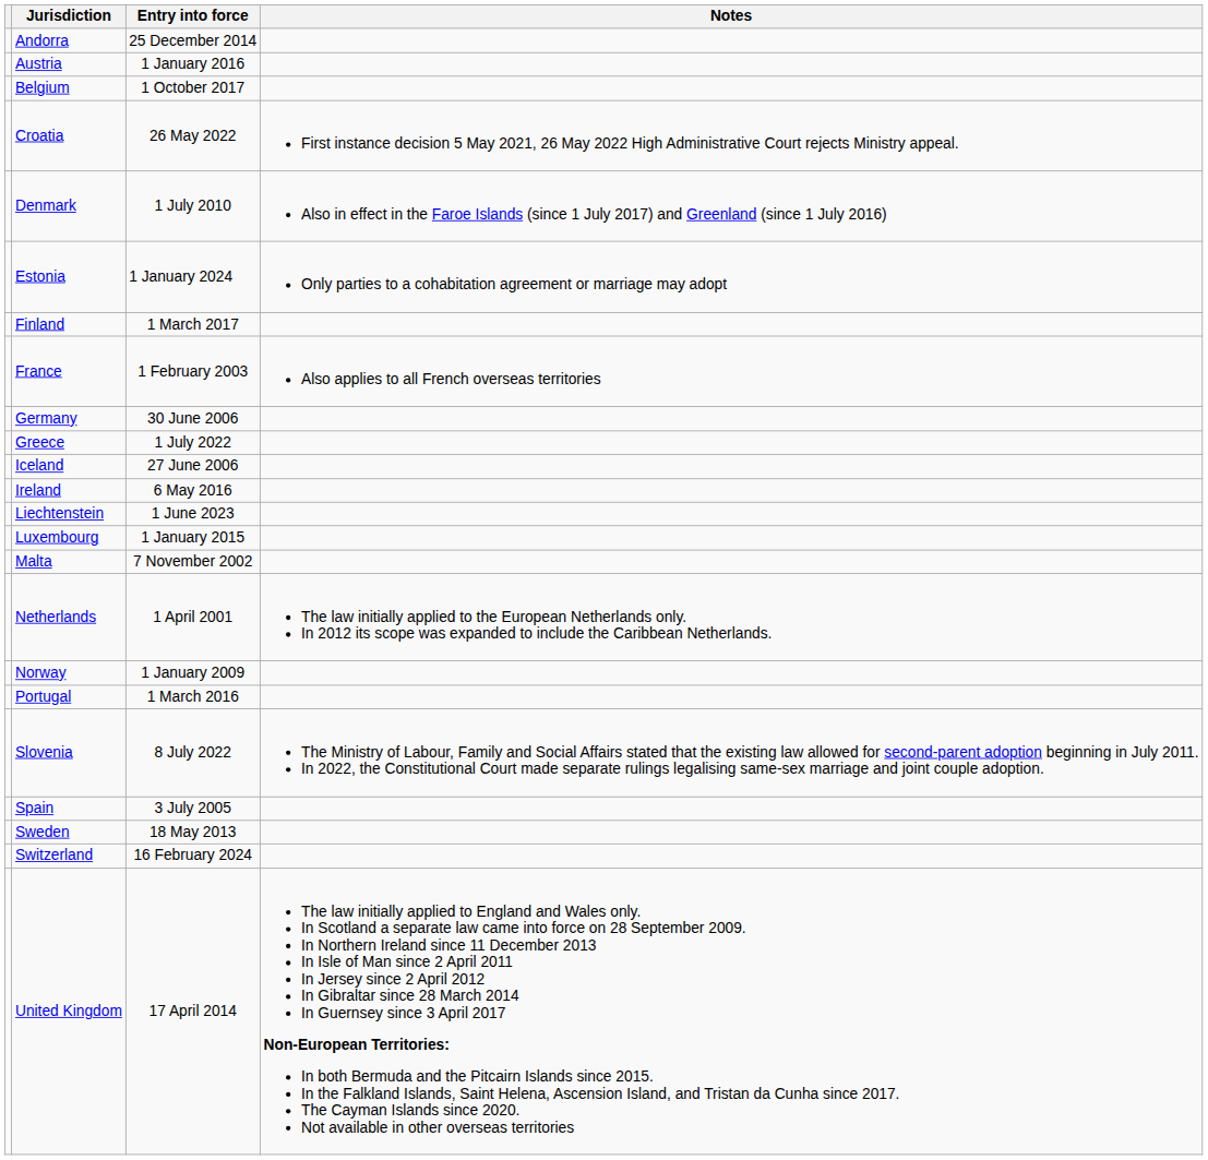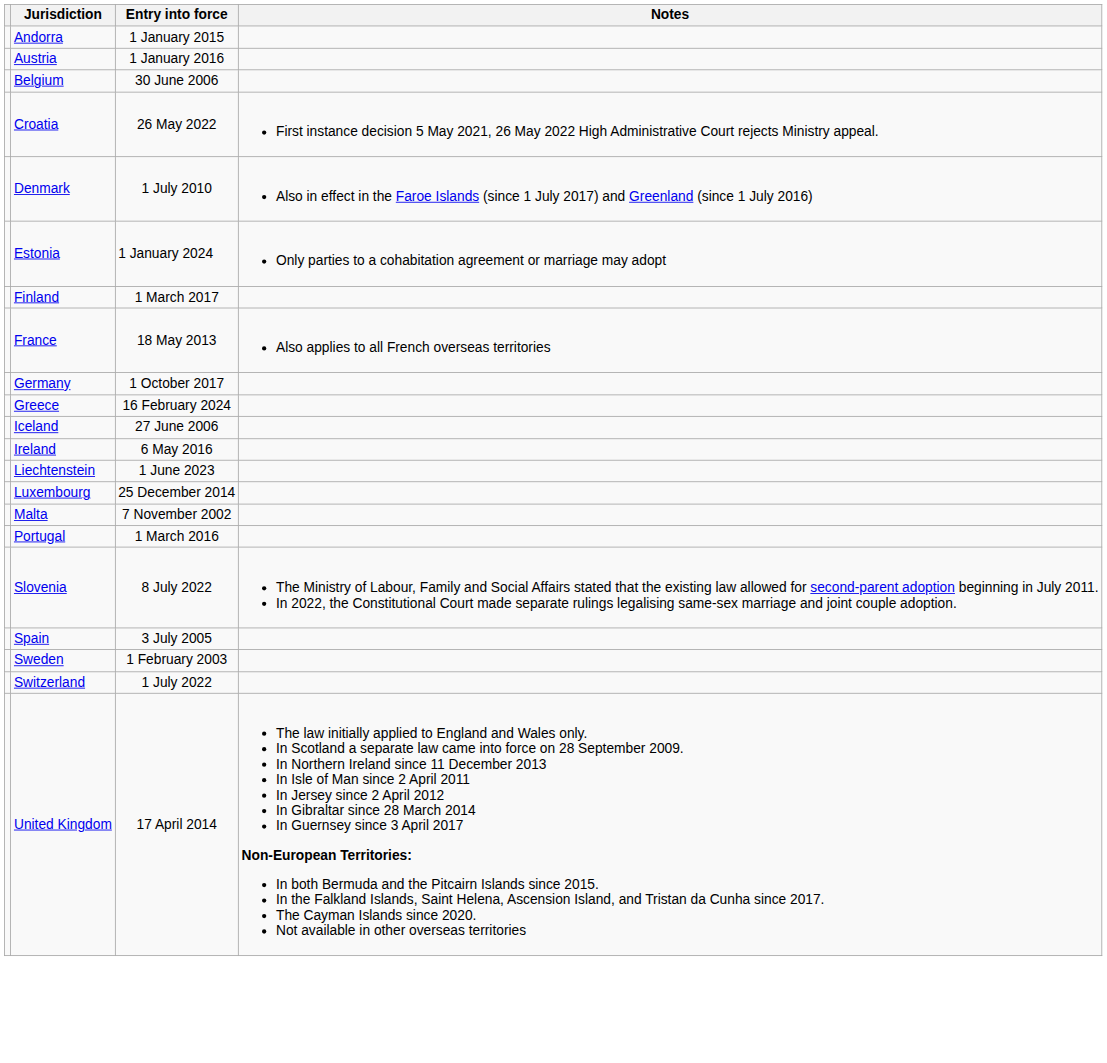 <table class="wikitable sortable" style="text-align:left;">
 <tr class="hintergrundfarbe6">
 <th class="unsortable"></th>
 <th class="sortable">Jurisdiction</th>
 <th>Entry into force</th>
 <th class="unsortable">Notes</th>
 </tr>
 <tr>
 <td style="text-align:center"></td>
 <td> <a href='#'>Andorra</a></td>
-<td style="text-align:center">25 December 2014</td>
+<td style="text-align:center">1 January 2015</td>
 <td></td>
 </tr>
 <tr>
 <td style="text-align:center"></td>
 <td> <a href='#'>Austria</a></td>
 <td style="text-align:center">1 January 2016</td>
 <td></td>
 </tr>
 <tr>
 <td style="text-align:center"></td>
 <td> <a href='#'>Belgium</a></td>
-<td style="text-align:center">1 October 2017</td>
+<td style="text-align:center">30 June 2006</td>
 <td></td>
 </tr>
 <tr>
 <td style="text-align:center"></td>
 <td> <a href='#'>Croatia</a></td>
 <td style="text-align:center">26 May 2022</td>
 <td><br><ul><li>First instance decision 5 May 2021, 26 May 2022 High Administrative Court rejects Ministry appeal.</li></ul></td>
 </tr>
 <tr>
 <td style="text-align:center"></td>
 <td>  <a href='#'>Denmark</a></td>
 <td style="text-align:center">1 July 2010</td>
 <td><br><ul><li>Also in effect in the <a href='#'>Faroe Islands</a> (since 1 July 2017) and <a href='#'>Greenland</a> (since 1 July 2016)</li></ul></td>
 </tr>
 <tr>
 <td></td>
 <td> <a href='#'>Estonia</a></td>
 <td>1 January 2024</td>
 <td><br><ul><li>Only parties to a cohabitation agreement or marriage may adopt</li></ul></td>
 </tr>
 <tr>
 <td style="text-align:center"></td>
 <td>  <a href='#'>Finland</a></td>
 <td style="text-align:center">1 March 2017</td>
 <td></td>
 </tr>
 <tr>
 <td style="text-align:center"></td>
 <td> <a href='#'>France</a></td>
-<td style="text-align:center">1 February 2003</td>
+<td style="text-align:center">18 May 2013</td>
 <td><br><ul><li>Also applies to all French overseas territories</li></ul></td>
 </tr>
 <tr>
 <td style="text-align:center"></td>
 <td> <a href='#'>Germany</a></td>
-<td style="text-align:center">30 June 2006</td>
+<td style="text-align:center">1 October 2017</td>
 <td></td>
 </tr>
 <tr>
 <td style="text-align:center"></td>
 <td> <a href='#'>Greece</a></td>
-<td style="text-align:center">1 July 2022</td>
+<td style="text-align:center">16 February 2024</td>
 <td></td>
 </tr>
 <tr>
 <td style="text-align:center"></td>
 <td> <a href='#'>Iceland</a></td>
 <td style="text-align:center">27 June 2006</td>
 <td></td>
 </tr>
 <tr>
 <td style="text-align:center"></td>
 <td> <a href='#'>Ireland</a></td>
 <td style="text-align:center">6 May 2016</td>
 <td></td>
 </tr>
 <tr>
 <td style="text-align:center"></td>
 <td> <a href='#'>Liechtenstein</a></td>
 <td style="text-align:center">1 June 2023</td>
 <td></td>
 </tr>
 <tr>
 <td style="text-align:center"></td>
 <td> <a href='#'>Luxembourg</a></td>
-<td style="text-align:center">1 January 2015</td>
+<td style="text-align:center">25 December 2014</td>
 <td></td>
 </tr>
 <tr>
 <td style="text-align:center"></td>
 <td>  <a href='#'>Malta</a></td>
 <td style="text-align:center">7 November 2002</td>
-<td></td>
-</tr>
-<tr>
-<td style="text-align:center"></td>
-<td> <a href='#'>Netherlands</a></td>
-<td style="text-align:center">1 April 2001</td>
-<td><br><ul><li>The law initially applied to the European Netherlands only.</li><li>In 2012 its scope was expanded to include the Caribbean Netherlands.</li></ul></td>
-</tr>
-<tr>
-<td style="text-align:center"></td>
-<td> <a href='#'>Norway</a></td>
-<td style="text-align:center">1 January 2009</td>
 <td></td>
 </tr>
 <tr>
 <td style="text-align:center"></td>
 <td> <a href='#'>Portugal</a></td>
 <td style="text-align:center">1 March 2016</td>
 <td></td>
 </tr>
 <tr>
 <td></td>
 <td> <a href='#'>Slovenia</a></td>
 <td style="text-align:center">8 July 2022</td>
 <td><br><ul><li>The Ministry of Labour, Family and Social Affairs stated that the existing law allowed for <a href='#'>second-parent adoption</a> beginning in July 2011.</li><li>In 2022, the Constitutional Court made separate rulings legalising same-sex marriage and joint couple adoption.</li></ul></td>
 </tr>
 <tr>
 <td style="text-align:center"></td>
 <td> <a href='#'>Spain</a></td>
 <td style="text-align:center">3 July 2005</td>
 <td></td>
 </tr>
 <tr>
 <td style="text-align:center"></td>
 <td> <a href='#'>Sweden</a></td>
-<td style="text-align:center">18 May 2013</td>
+<td style="text-align:center">1 February 2003</td>
 <td></td>
 </tr>
 <tr>
 <td style="text-align:center"></td>
 <td> <a href='#'>Switzerland</a></td>
-<td style="text-align:center">16 February 2024</td>
+<td style="text-align:center">1 July 2022</td>
 <td></td>
 </tr>
 <tr>
 <td style="text-align:center"></td>
 <td> <a href='#'>United Kingdom</a></td>
 <td style="text-align:center">17 April 2014</td>
 <td><br><ul><li>The law initially applied to England and Wales only.</li><li>In Scotland a separate law came into force on 28 September 2009.</li><li>In Northern Ireland since 11 December 2013</li><li>In Isle of Man since 2 April 2011</li><li>In Jersey since 2 April 2012</li><li>In Gibraltar since 28 March 2014</li><li>In Guernsey since 3 April 2017</li></ul><strong>Non-European Territories:</strong><ul><li>In both Bermuda and the Pitcairn Islands since 2015.</li><li>In the Falkland Islands, Saint Helena, Ascension Island, and Tristan da Cunha since 2017.</li><li>The Cayman Islands since 2020.</li><li>Not available in other overseas territories</li></ul></td>
 </tr>
 </table>
